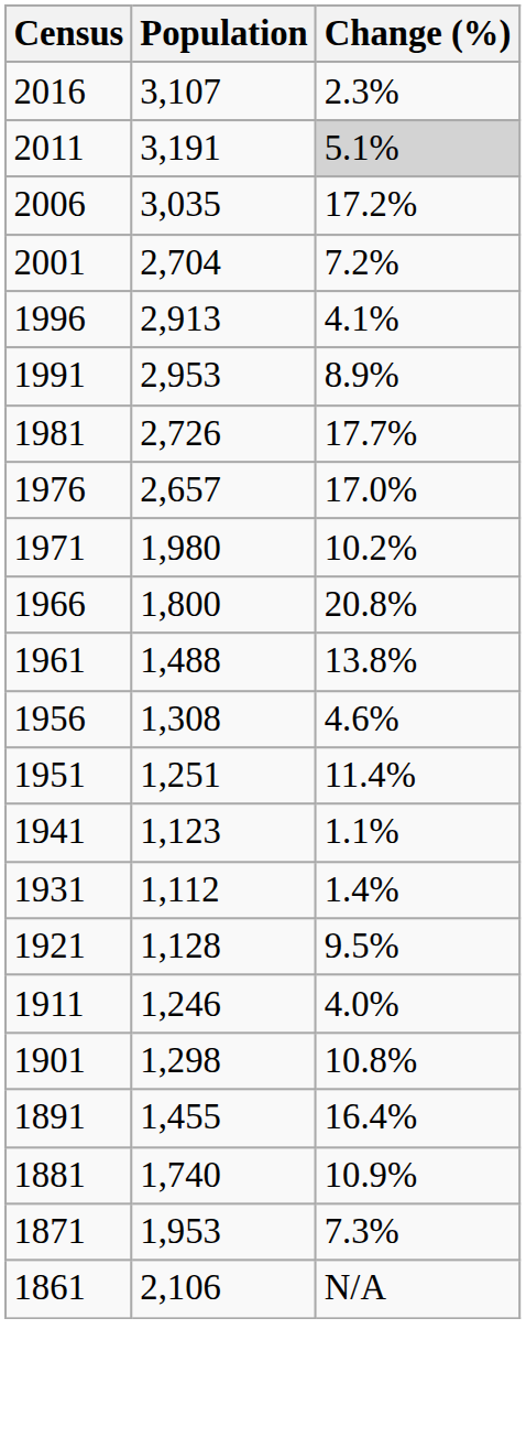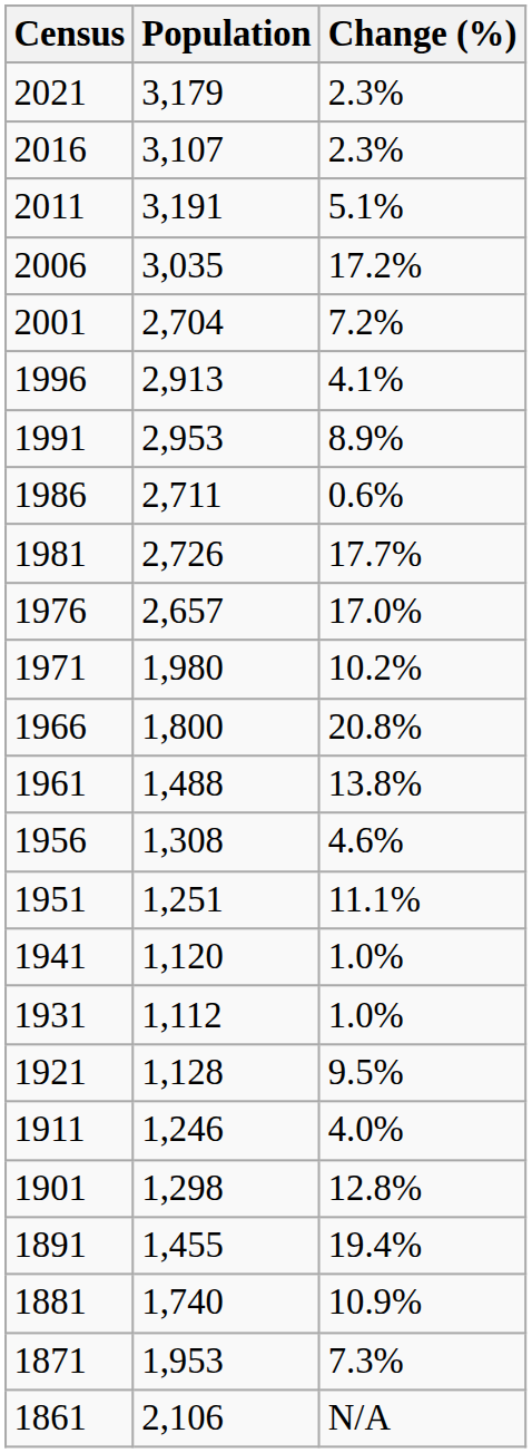 <table class="wikitable">
 <tr>
 <th>Census</th>
 <th>Population</th>
 <th>Change (%)</th>
+</tr>
+<tr>
+<td>2021</td>
+<td>3,179</td>
+<td> 2.3%</td>
 </tr>
 <tr>
 <td>2016</td>
 <td>3,107</td>
 <td> 2.3%</td>
 </tr>
 <tr>
 <td>2011</td>
 <td>3,191</td>
-<td style="background: lightgrey;"> 5.1%</td>
+<td> 5.1%</td>
 </tr>
 <tr>
 <td>2006</td>
 <td>3,035</td>
 <td> 17.2%</td>
 </tr>
 <tr>
 <td>2001</td>
 <td>2,704</td>
 <td> 7.2%</td>
 </tr>
 <tr>
 <td>1996</td>
 <td>2,913</td>
 <td> 4.1%</td>
 </tr>
 <tr>
 <td>1991</td>
 <td>2,953</td>
 <td> 8.9%</td>
+</tr>
+<tr>
+<td>1986</td>
+<td>2,711</td>
+<td> 0.6%</td>
 </tr>
 <tr>
 <td>1981</td>
 <td>2,726</td>
 <td> 17.7%</td>
 </tr>
 <tr>
 <td>1976</td>
 <td>2,657</td>
 <td> 17.0%</td>
 </tr>
 <tr>
 <td>1971</td>
 <td>1,980</td>
 <td> 10.2%</td>
 </tr>
 <tr>
 <td>1966</td>
 <td>1,800</td>
 <td> 20.8%</td>
 </tr>
 <tr>
 <td>1961</td>
 <td>1,488</td>
 <td> 13.8%</td>
 </tr>
 <tr>
 <td>1956</td>
 <td>1,308</td>
 <td> 4.6%</td>
 </tr>
 <tr>
 <td>1951</td>
 <td>1,251</td>
-<td> 11.4%</td>
+<td> 11.1%</td>
 </tr>
 <tr>
 <td>1941</td>
-<td>1,123</td>
-<td> 1.1%</td>
+<td>1,120</td>
+<td> 1.0%</td>
 </tr>
 <tr>
 <td>1931</td>
 <td>1,112</td>
-<td> 1.4%</td>
+<td> 1.0%</td>
 </tr>
 <tr>
 <td>1921</td>
 <td>1,128</td>
 <td> 9.5%</td>
 </tr>
 <tr>
 <td>1911</td>
 <td>1,246</td>
 <td> 4.0%</td>
 </tr>
 <tr>
 <td>1901</td>
 <td>1,298</td>
-<td> 10.8%</td>
+<td> 12.8%</td>
 </tr>
 <tr>
 <td>1891</td>
 <td>1,455</td>
-<td> 16.4%</td>
+<td> 19.4%</td>
 </tr>
 <tr>
 <td>1881</td>
 <td>1,740</td>
 <td> 10.9%</td>
 </tr>
 <tr>
 <td>1871</td>
 <td>1,953</td>
 <td> 7.3%</td>
 </tr>
 <tr>
 <td>1861</td>
 <td>2,106</td>
 <td>N/A</td>
 </tr>
 </table>
